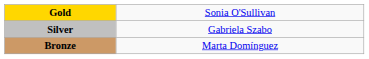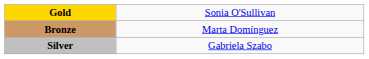 <table class="wikitable" style=" text-align:center; " width="35%">
 <tr>
 <td bgcolor="gold"><strong>Gold</strong></td>
 <td><a href='#'>Sonia O'Sullivan</a><br>  <small><em></em></small></td>
 </tr>
 <tr>
+<td bgcolor="CC9966"><strong>Bronze</strong></td>
+<td><a href='#'>Marta Domínguez</a><br>  <small><em></em></small></td>
+</tr>
+<tr>
 <td bgcolor="silver"><strong>Silver</strong></td>
 <td><a href='#'>Gabriela Szabo</a><br> <small><em></em></small></td>
 </tr>
-<tr>
-<td bgcolor="CC9966"><strong>Bronze</strong></td>
-<td><a href='#'>Marta Domínguez</a><br>  <small><em></em></small></td>
-</tr>
 </table>
